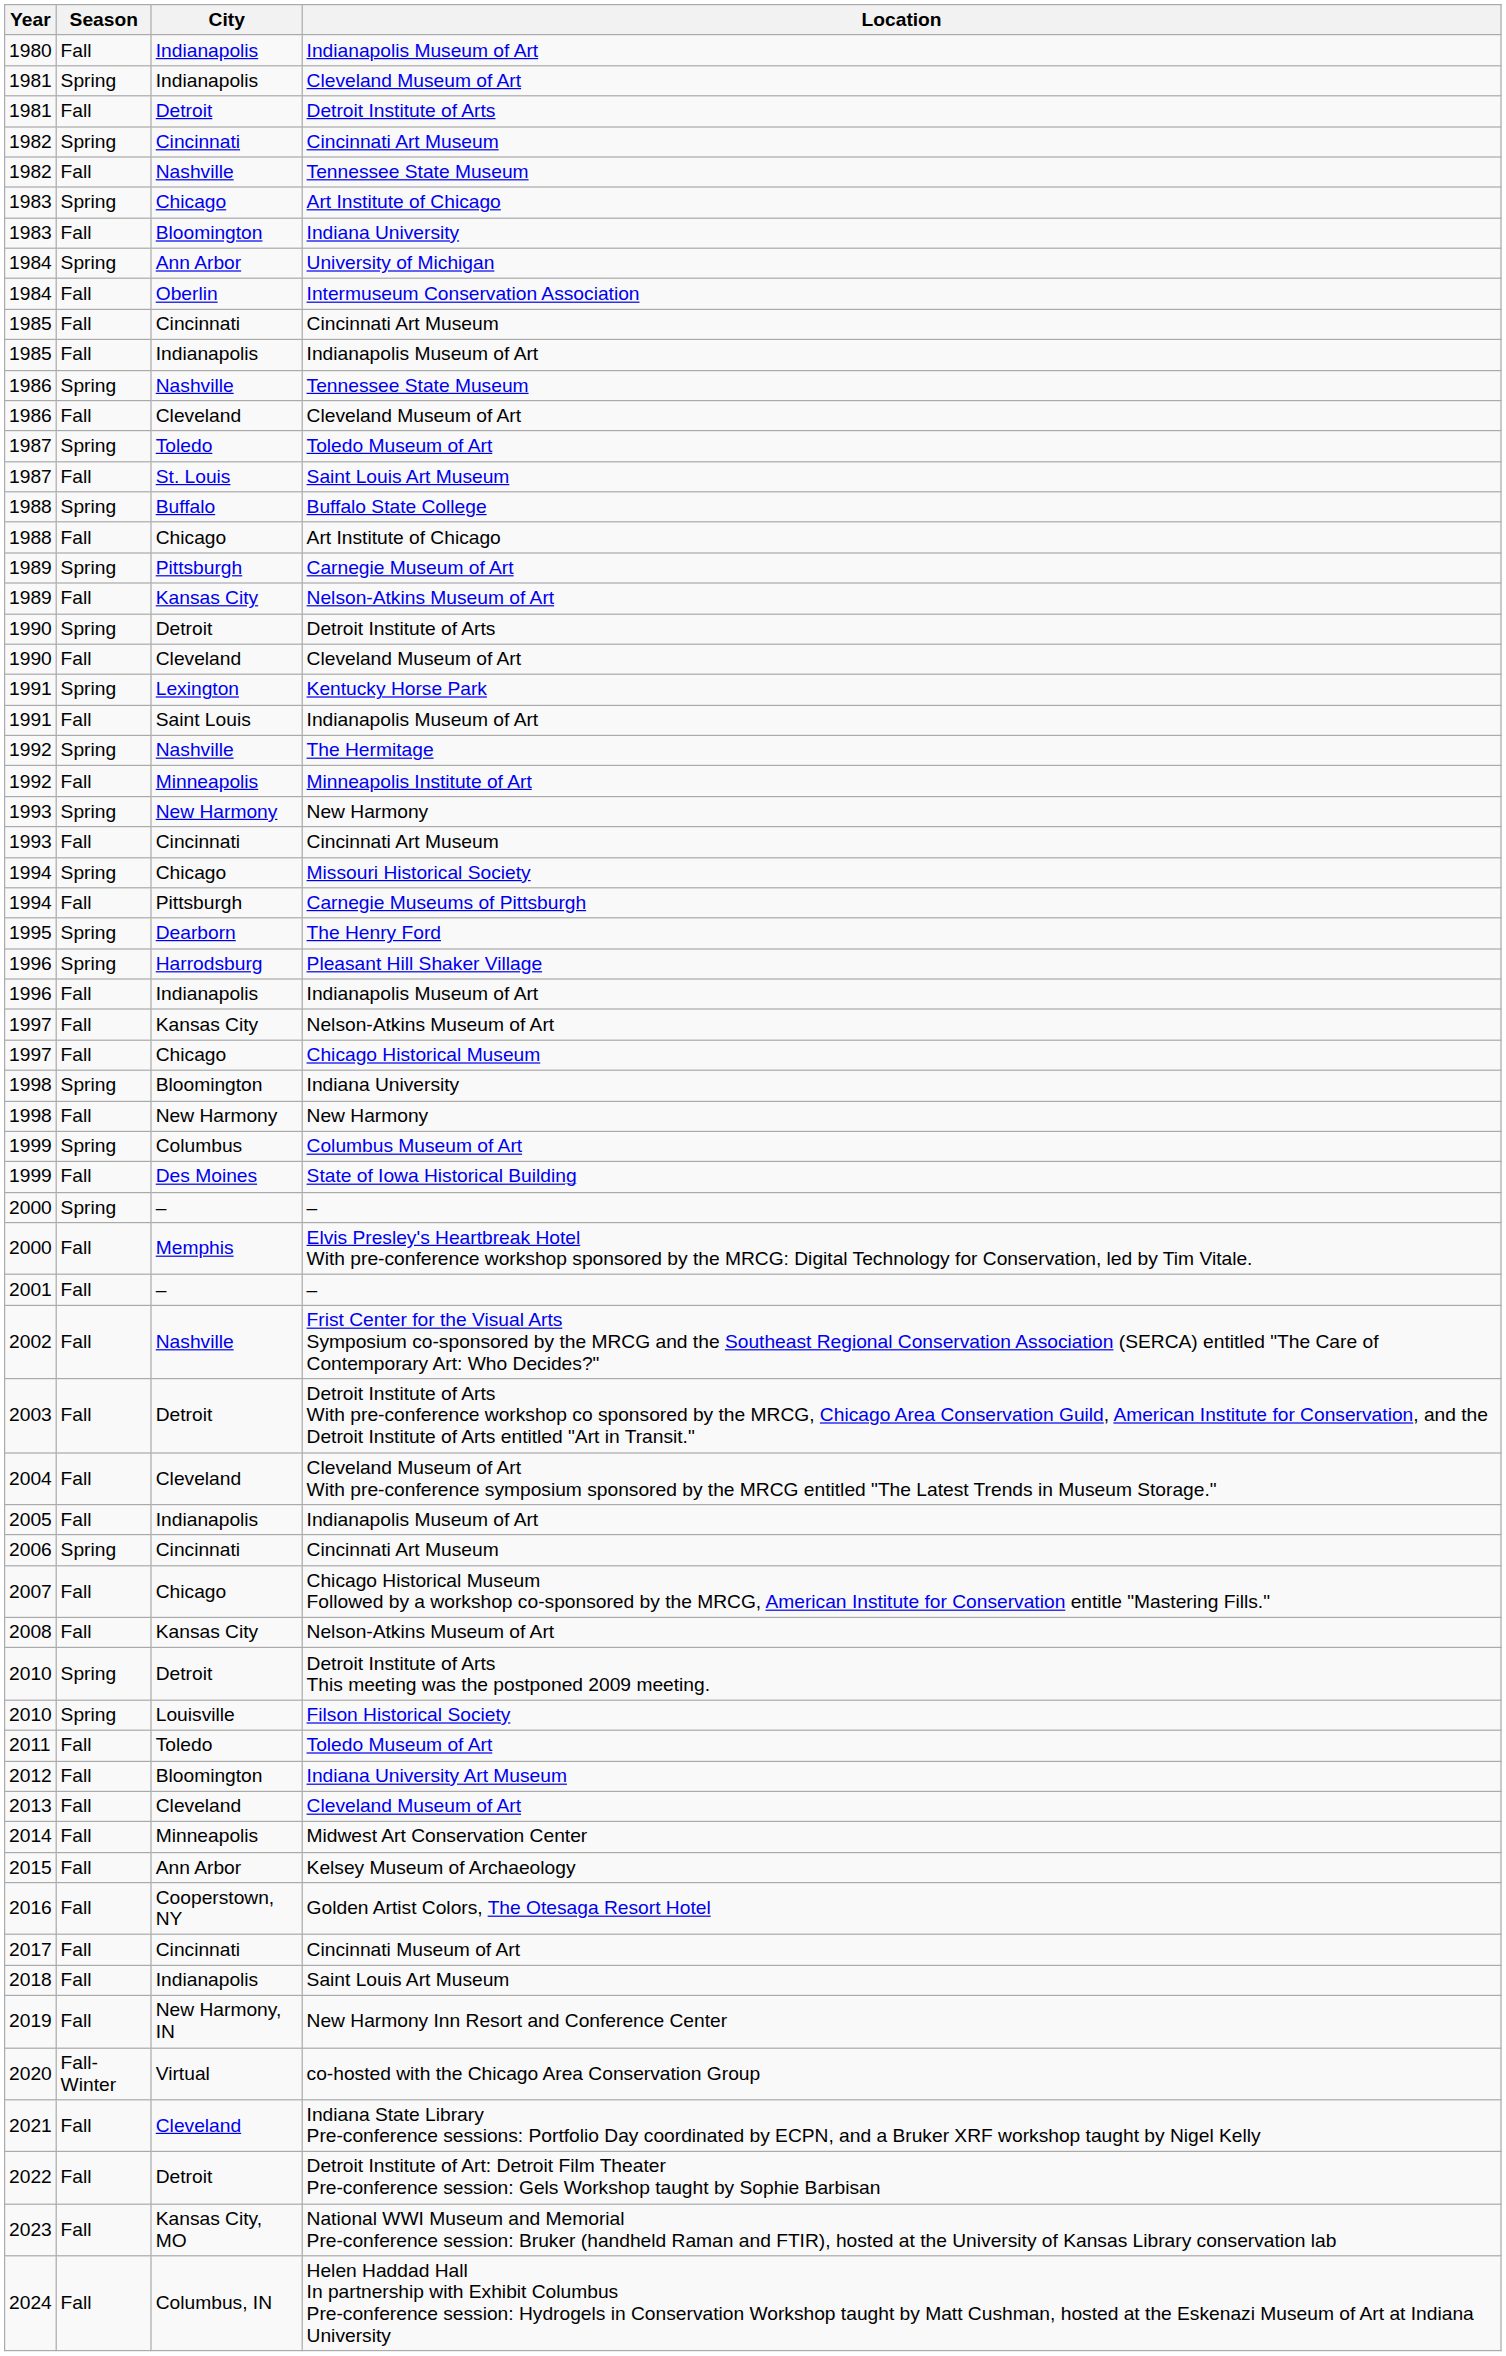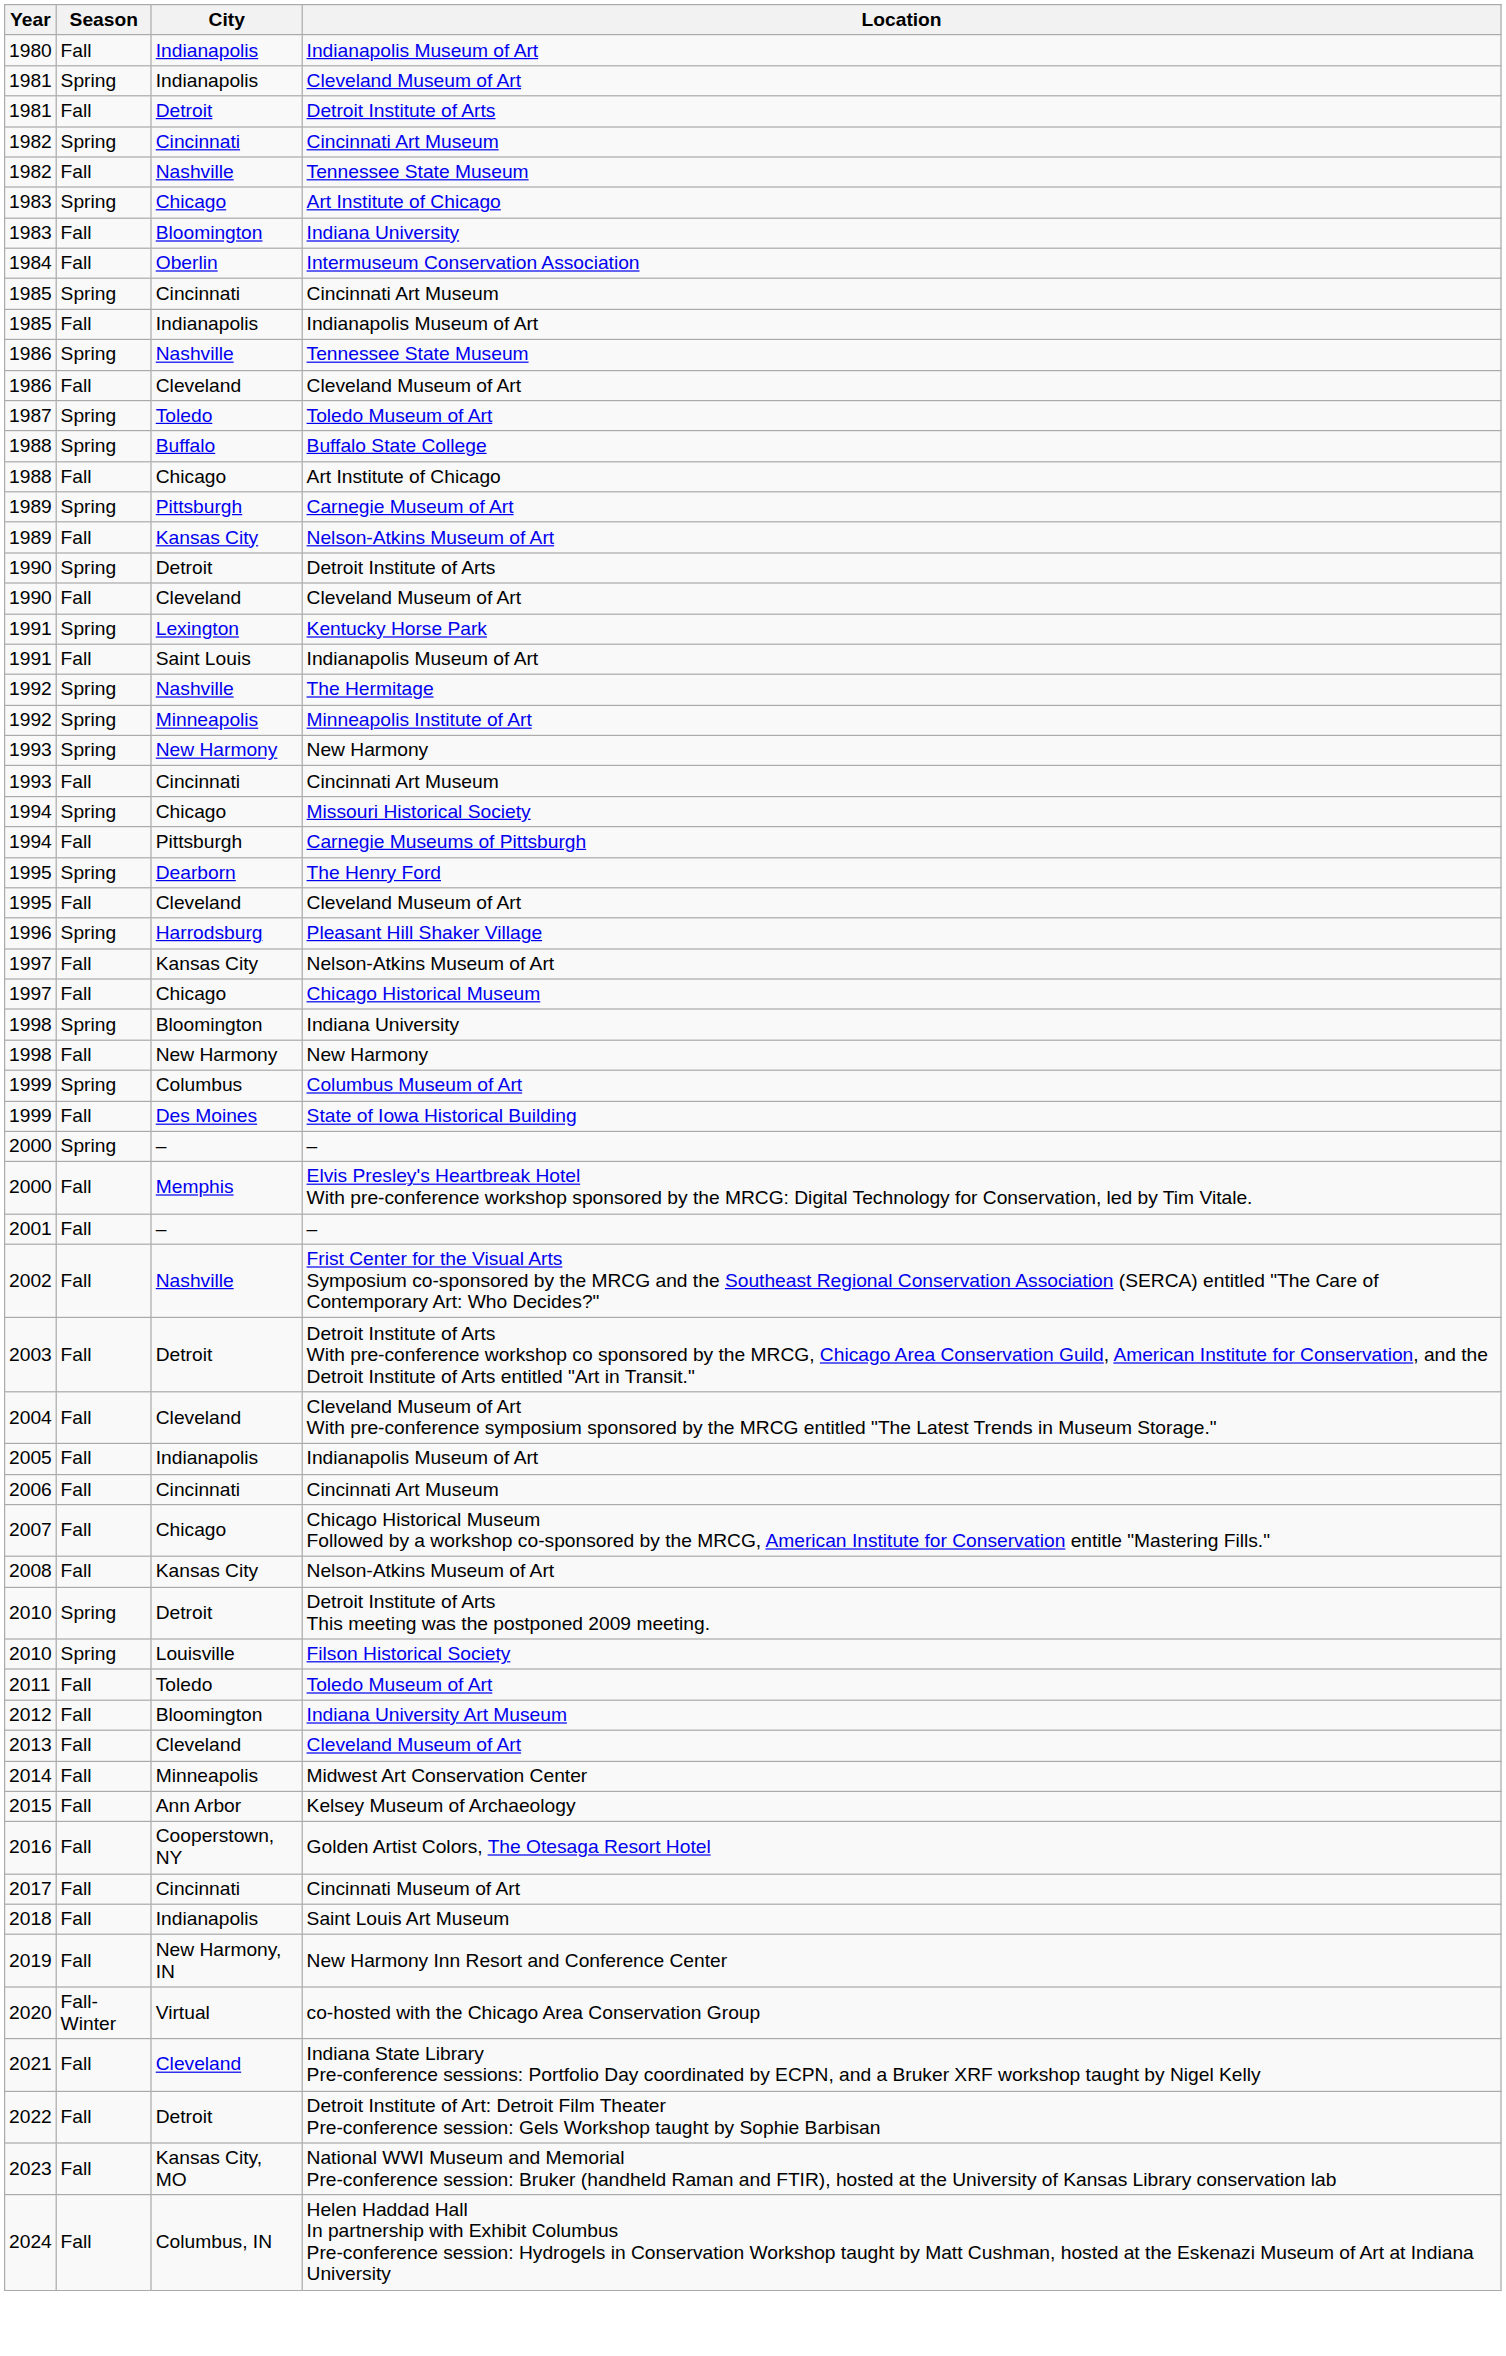 <table class="wikitable sortable">
 <tr>
 <th>Year</th>
 <th>Season</th>
 <th>City</th>
 <th>Location</th>
 </tr>
 <tr>
 <td>1980</td>
 <td>Fall</td>
 <td><a href='#'>Indianapolis</a></td>
 <td><a href='#'>Indianapolis Museum of Art</a></td>
 </tr>
 <tr>
 <td>1981</td>
 <td>Spring</td>
 <td>Indianapolis</td>
 <td><a href='#'>Cleveland Museum of Art</a></td>
 </tr>
 <tr>
 <td>1981</td>
 <td>Fall</td>
 <td><a href='#'>Detroit</a></td>
 <td><a href='#'>Detroit Institute of Arts</a></td>
 </tr>
 <tr>
 <td>1982</td>
 <td>Spring</td>
 <td><a href='#'>Cincinnati</a></td>
 <td><a href='#'>Cincinnati Art Museum</a></td>
 </tr>
 <tr>
 <td>1982</td>
 <td>Fall</td>
 <td><a href='#'>Nashville</a></td>
 <td><a href='#'>Tennessee State Museum</a></td>
 </tr>
 <tr>
 <td>1983</td>
 <td>Spring</td>
 <td><a href='#'>Chicago</a></td>
 <td><a href='#'>Art Institute of Chicago</a></td>
 </tr>
 <tr>
 <td>1983</td>
 <td>Fall</td>
 <td><a href='#'>Bloomington</a></td>
 <td><a href='#'>Indiana University</a></td>
 </tr>
 <tr>
 <td>1984</td>
-<td>Spring</td>
-<td><a href='#'>Ann Arbor</a></td>
-<td><a href='#'>University of Michigan</a></td>
-</tr>
-<tr>
-<td>1984</td>
 <td>Fall</td>
 <td><a href='#'>Oberlin</a></td>
 <td><a href='#'>Intermuseum Conservation Association</a></td>
 </tr>
 <tr>
 <td>1985</td>
-<td>Fall</td>
+<td>Spring</td>
 <td>Cincinnati</td>
 <td>Cincinnati Art Museum</td>
 </tr>
 <tr>
 <td>1985</td>
 <td>Fall</td>
 <td>Indianapolis</td>
 <td>Indianapolis Museum of Art</td>
 </tr>
 <tr>
 <td>1986</td>
 <td>Spring</td>
 <td><a href='#'>Nashville</a></td>
 <td><a href='#'>Tennessee State Museum</a></td>
 </tr>
 <tr>
 <td>1986</td>
 <td>Fall</td>
 <td>Cleveland</td>
 <td>Cleveland Museum of Art</td>
 </tr>
 <tr>
 <td>1987</td>
 <td>Spring</td>
 <td><a href='#'>Toledo</a></td>
 <td><a href='#'>Toledo Museum of Art</a></td>
-</tr>
-<tr>
-<td>1987</td>
-<td>Fall</td>
-<td><a href='#'>St. Louis</a></td>
-<td><a href='#'>Saint Louis Art Museum</a></td>
 </tr>
 <tr>
 <td>1988</td>
 <td>Spring</td>
 <td><a href='#'>Buffalo</a></td>
 <td><a href='#'>Buffalo State College</a></td>
 </tr>
 <tr>
 <td>1988</td>
 <td>Fall</td>
 <td>Chicago</td>
 <td>Art Institute of Chicago</td>
 </tr>
 <tr>
 <td>1989</td>
 <td>Spring</td>
 <td><a href='#'>Pittsburgh</a></td>
 <td><a href='#'>Carnegie Museum of Art</a></td>
 </tr>
 <tr>
 <td>1989</td>
 <td>Fall</td>
 <td><a href='#'>Kansas City</a></td>
 <td><a href='#'>Nelson-Atkins Museum of Art</a></td>
 </tr>
 <tr>
 <td>1990</td>
 <td>Spring</td>
 <td>Detroit</td>
 <td>Detroit Institute of Arts</td>
 </tr>
 <tr>
 <td>1990</td>
 <td>Fall</td>
 <td>Cleveland</td>
 <td>Cleveland Museum of Art</td>
 </tr>
 <tr>
 <td>1991</td>
 <td>Spring</td>
 <td><a href='#'>Lexington</a></td>
 <td><a href='#'>Kentucky Horse Park</a></td>
 </tr>
 <tr>
 <td>1991</td>
 <td>Fall</td>
 <td>Saint Louis</td>
 <td>Indianapolis Museum of Art</td>
 </tr>
 <tr>
 <td>1992</td>
 <td>Spring</td>
 <td><a href='#'>Nashville</a></td>
 <td><a href='#'>The Hermitage</a></td>
 </tr>
 <tr>
 <td>1992</td>
-<td>Fall</td>
+<td>Spring</td>
 <td><a href='#'>Minneapolis</a></td>
 <td><a href='#'>Minneapolis Institute of Art</a></td>
 </tr>
 <tr>
 <td>1993</td>
 <td>Spring</td>
 <td><a href='#'>New Harmony</a></td>
 <td>New Harmony</td>
 </tr>
 <tr>
 <td>1993</td>
 <td>Fall</td>
 <td>Cincinnati</td>
 <td>Cincinnati Art Museum</td>
 </tr>
 <tr>
 <td>1994</td>
 <td>Spring</td>
 <td>Chicago</td>
 <td><a href='#'>Missouri Historical Society</a></td>
 </tr>
 <tr>
 <td>1994</td>
 <td>Fall</td>
 <td>Pittsburgh</td>
 <td><a href='#'>Carnegie Museums of Pittsburgh</a></td>
 </tr>
 <tr>
 <td>1995</td>
 <td>Spring</td>
 <td><a href='#'>Dearborn</a></td>
 <td><a href='#'>The Henry Ford</a></td>
 </tr>
 <tr>
+<td>1995</td>
+<td>Fall</td>
+<td>Cleveland</td>
+<td>Cleveland Museum of Art</td>
+</tr>
+<tr>
 <td>1996</td>
 <td>Spring</td>
 <td><a href='#'>Harrodsburg</a></td>
 <td><a href='#'>Pleasant Hill Shaker Village</a></td>
-</tr>
-<tr>
-<td>1996</td>
-<td>Fall</td>
-<td>Indianapolis</td>
-<td>Indianapolis Museum of Art</td>
 </tr>
 <tr>
 <td>1997</td>
 <td>Fall</td>
 <td>Kansas City</td>
 <td>Nelson-Atkins Museum of Art</td>
 </tr>
 <tr>
 <td>1997</td>
 <td>Fall</td>
 <td>Chicago</td>
 <td><a href='#'>Chicago Historical Museum</a></td>
 </tr>
 <tr>
 <td>1998</td>
 <td>Spring</td>
 <td>Bloomington</td>
 <td>Indiana University</td>
 </tr>
 <tr>
 <td>1998</td>
 <td>Fall</td>
 <td>New Harmony</td>
 <td>New Harmony</td>
 </tr>
 <tr>
 <td>1999</td>
 <td>Spring</td>
 <td>Columbus</td>
 <td><a href='#'>Columbus Museum of Art</a></td>
 </tr>
 <tr>
 <td>1999</td>
 <td>Fall</td>
 <td><a href='#'>Des Moines</a></td>
 <td><a href='#'>State of Iowa Historical Building</a></td>
 </tr>
 <tr>
 <td>2000</td>
 <td>Spring</td>
 <td>–</td>
 <td>–</td>
 </tr>
 <tr>
 <td>2000</td>
 <td>Fall</td>
 <td><a href='#'>Memphis</a></td>
 <td><a href='#'>Elvis Presley's Heartbreak Hotel</a><br>With pre-conference workshop sponsored by the MRCG: Digital Technology for Conservation, led by Tim Vitale.</td>
 </tr>
 <tr>
 <td>2001</td>
 <td>Fall</td>
 <td>–</td>
 <td>–</td>
 </tr>
 <tr>
 <td>2002</td>
 <td>Fall</td>
 <td><a href='#'>Nashville</a></td>
 <td><a href='#'>Frist Center for the Visual Arts</a><br>Symposium co-sponsored by the MRCG and the <a href='#'>Southeast Regional Conservation Association</a> (SERCA) entitled "The Care of Contemporary Art: Who Decides?"</td>
 </tr>
 <tr>
 <td>2003</td>
 <td>Fall</td>
 <td>Detroit</td>
 <td>Detroit Institute of Arts<br>With pre-conference workshop co sponsored by the MRCG, <a href='#'>Chicago Area Conservation Guild</a>, <a href='#'>American Institute for Conservation</a>, and the Detroit Institute of Arts entitled "Art in Transit."</td>
 </tr>
 <tr>
 <td>2004</td>
 <td>Fall</td>
 <td>Cleveland</td>
 <td>Cleveland Museum of Art<br>With pre-conference symposium sponsored by the MRCG entitled "The Latest Trends in Museum Storage."</td>
 </tr>
 <tr>
 <td>2005</td>
 <td>Fall</td>
 <td>Indianapolis</td>
 <td>Indianapolis Museum of Art</td>
 </tr>
 <tr>
 <td>2006</td>
-<td>Spring</td>
+<td>Fall</td>
 <td>Cincinnati</td>
 <td>Cincinnati Art Museum</td>
 </tr>
 <tr>
 <td>2007</td>
 <td>Fall</td>
 <td>Chicago</td>
 <td>Chicago Historical Museum<br>Followed by a workshop co-sponsored by the MRCG, <a href='#'>American Institute for Conservation</a> entitle "Mastering Fills."</td>
 </tr>
 <tr>
 <td>2008</td>
 <td>Fall</td>
 <td>Kansas City</td>
 <td>Nelson-Atkins Museum of Art</td>
 </tr>
 <tr>
 <td>2010</td>
 <td>Spring</td>
 <td>Detroit</td>
 <td>Detroit Institute of Arts<br>This meeting was the postponed 2009 meeting.</td>
 </tr>
 <tr>
 <td>2010</td>
 <td>Spring</td>
 <td>Louisville</td>
 <td><a href='#'>Filson Historical Society</a></td>
 </tr>
 <tr>
 <td>2011</td>
 <td>Fall</td>
 <td>Toledo</td>
 <td><a href='#'>Toledo Museum of Art</a></td>
 </tr>
 <tr>
 <td>2012</td>
 <td>Fall</td>
 <td>Bloomington</td>
 <td><a href='#'>Indiana University Art Museum</a></td>
 </tr>
 <tr>
 <td>2013</td>
 <td>Fall</td>
 <td>Cleveland</td>
 <td><a href='#'>Cleveland Museum of Art</a></td>
 </tr>
 <tr>
 <td>2014</td>
 <td>Fall</td>
 <td>Minneapolis</td>
 <td>Midwest Art Conservation Center</td>
 </tr>
 <tr>
 <td>2015</td>
 <td>Fall</td>
 <td>Ann Arbor</td>
 <td>Kelsey Museum of Archaeology</td>
 </tr>
 <tr>
 <td>2016</td>
 <td>Fall</td>
 <td>Cooperstown, NY</td>
 <td>Golden Artist Colors, <a href='#'>The Otesaga Resort Hotel</a></td>
 </tr>
 <tr>
 <td>2017</td>
 <td>Fall</td>
 <td>Cincinnati</td>
 <td>Cincinnati Museum of Art</td>
 </tr>
 <tr>
 <td>2018</td>
 <td>Fall</td>
 <td>Indianapolis</td>
 <td>Saint Louis Art Museum</td>
 </tr>
 <tr>
 <td>2019</td>
 <td>Fall</td>
 <td>New Harmony, IN</td>
 <td>New Harmony Inn Resort and Conference Center</td>
 </tr>
 <tr>
 <td>2020</td>
 <td>Fall-Winter</td>
 <td>Virtual</td>
 <td>co-hosted with the Chicago Area Conservation Group</td>
 </tr>
 <tr>
 <td>2021</td>
 <td>Fall</td>
 <td><a href='#'>Cleveland</a></td>
 <td>Indiana State Library<br>Pre-conference sessions: Portfolio Day coordinated by ECPN, and a Bruker XRF workshop taught by Nigel Kelly</td>
 </tr>
 <tr>
 <td>2022</td>
 <td>Fall</td>
 <td>Detroit</td>
 <td>Detroit Institute of Art: Detroit Film Theater<br>Pre-conference session: Gels Workshop taught by Sophie Barbisan</td>
 </tr>
 <tr>
 <td>2023</td>
 <td>Fall</td>
 <td>Kansas City, MO</td>
 <td>National WWI Museum and Memorial<br>Pre-conference session: Bruker (handheld Raman and FTIR), hosted at the University of Kansas Library conservation lab</td>
 </tr>
 <tr>
 <td>2024</td>
 <td>Fall</td>
 <td>Columbus, IN</td>
 <td>Helen Haddad Hall<br>In partnership with Exhibit Columbus<br>Pre-conference session: Hydrogels in Conservation Workshop taught by Matt Cushman, hosted at the Eskenazi Museum of Art at Indiana University</td>
 </tr>
 </table>
